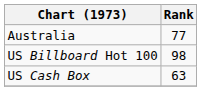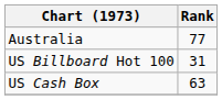 <table class="wikitable sortable">
 <tr>
 <th>Chart (1973)</th>
 <th style="text-align:center;">Rank</th>
 </tr>
 <tr>
 <td>Australia</td>
 <td style="text-align:center;">77</td>
 </tr>
 <tr>
 <td>US <em>Billboard</em> Hot 100</td>
-<td style="text-align:center;">98</td>
+<td style="text-align:center;">31</td>
 </tr>
 <tr>
 <td>US <em>Cash Box</em></td>
 <td style="text-align:center;">63</td>
 </tr>
 <tr>
 </tr>
 </table>
